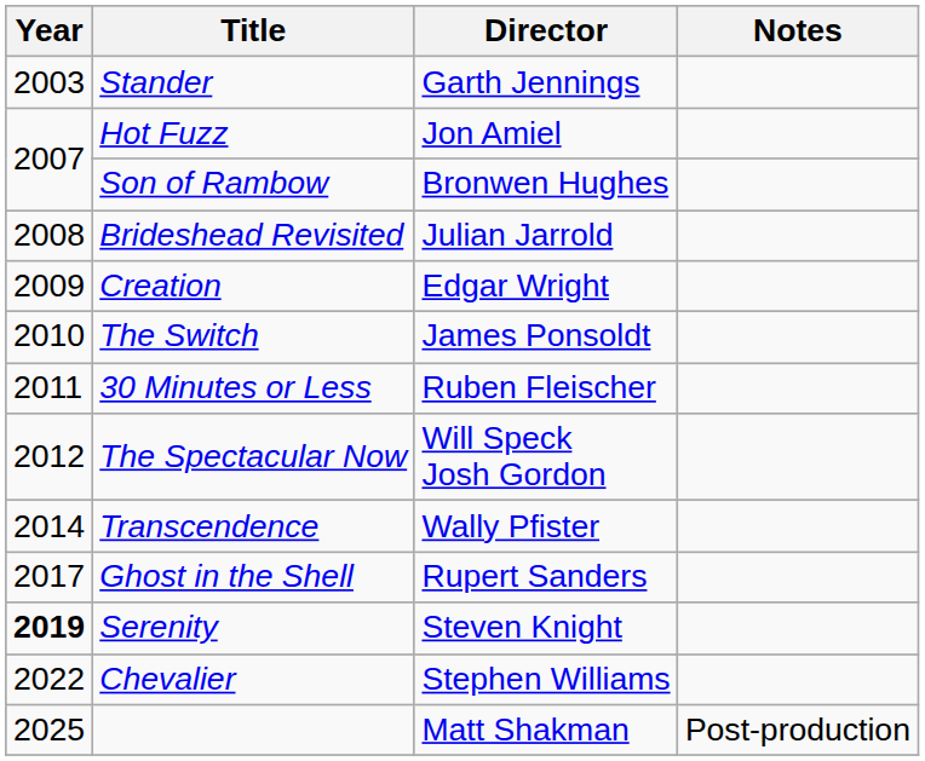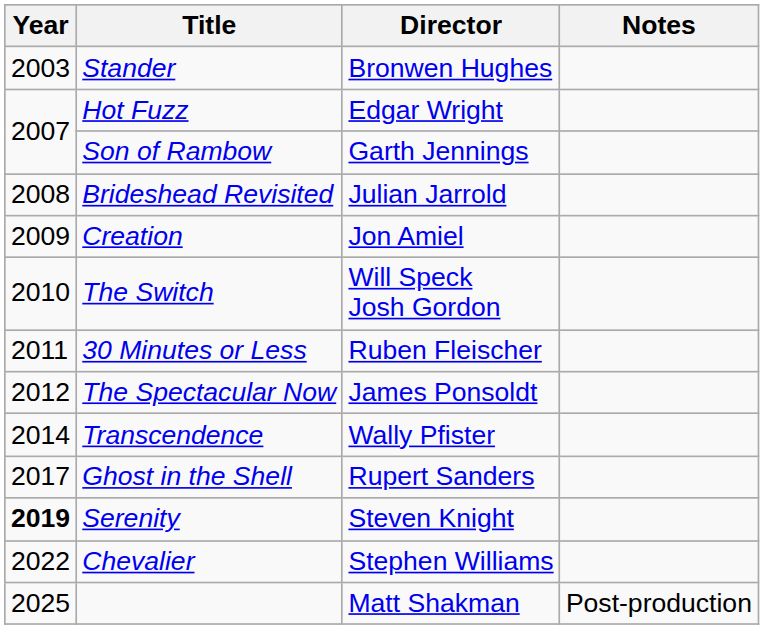 <table class="wikitable">
 <tr>
 <th>Year</th>
 <th>Title</th>
 <th>Director</th>
 <th>Notes</th>
 </tr>
 <tr>
 <td>2003</td>
 <td><em><a href='#'>Stander</a></em></td>
-<td><a href='#'>Garth Jennings</a></td>
+<td><a href='#'>Bronwen Hughes</a></td>
 <td></td>
 </tr>
 <tr>
 <td rowspan=2>2007</td>
 <td><em><a href='#'>Hot Fuzz</a></em></td>
-<td><a href='#'>Jon Amiel</a></td>
+<td><a href='#'>Edgar Wright</a></td>
 <td></td>
 </tr>
 <tr>
 <td><em><a href='#'>Son of Rambow</a></em></td>
-<td><a href='#'>Bronwen Hughes</a></td>
+<td><a href='#'>Garth Jennings</a></td>
 <td></td>
 </tr>
 <tr>
 <td>2008</td>
 <td><em><a href='#'>Brideshead Revisited</a></em></td>
 <td><a href='#'>Julian Jarrold</a></td>
 <td></td>
 </tr>
 <tr>
 <td>2009</td>
 <td><em><a href='#'>Creation</a></em></td>
-<td><a href='#'>Edgar Wright</a></td>
+<td><a href='#'>Jon Amiel</a></td>
 <td></td>
 </tr>
 <tr>
 <td>2010</td>
 <td><em><a href='#'>The Switch</a></em></td>
-<td><a href='#'>James Ponsoldt</a></td>
+<td><a href='#'>Will Speck<br>Josh Gordon</a></td>
 <td></td>
 </tr>
 <tr>
 <td>2011</td>
 <td><em><a href='#'>30 Minutes or Less</a></em></td>
 <td><a href='#'>Ruben Fleischer</a></td>
 <td></td>
 </tr>
 <tr>
 <td>2012</td>
 <td><em><a href='#'>The Spectacular Now</a></em></td>
-<td><a href='#'>Will Speck<br>Josh Gordon</a></td>
+<td><a href='#'>James Ponsoldt</a></td>
 <td></td>
 </tr>
 <tr>
 <td>2014</td>
 <td><em><a href='#'>Transcendence</a></em></td>
 <td><a href='#'>Wally Pfister</a></td>
 <td></td>
 </tr>
 <tr>
 <td>2017</td>
 <td><em><a href='#'>Ghost in the Shell</a></em></td>
 <td><a href='#'>Rupert Sanders</a></td>
 <td></td>
 </tr>
 <tr>
 <td><strong>2019</strong></td>
 <td><em><a href='#'>Serenity</a></em></td>
 <td><a href='#'>Steven Knight</a></td>
 <td></td>
 </tr>
 <tr>
 <td>2022</td>
 <td><em><a href='#'>Chevalier</a></em></td>
 <td><a href='#'>Stephen Williams</a></td>
 <td></td>
 </tr>
 <tr>
 <td>2025</td>
 <td></td>
 <td><a href='#'>Matt Shakman</a></td>
 <td>Post-production</td>
 </tr>
 </table>
